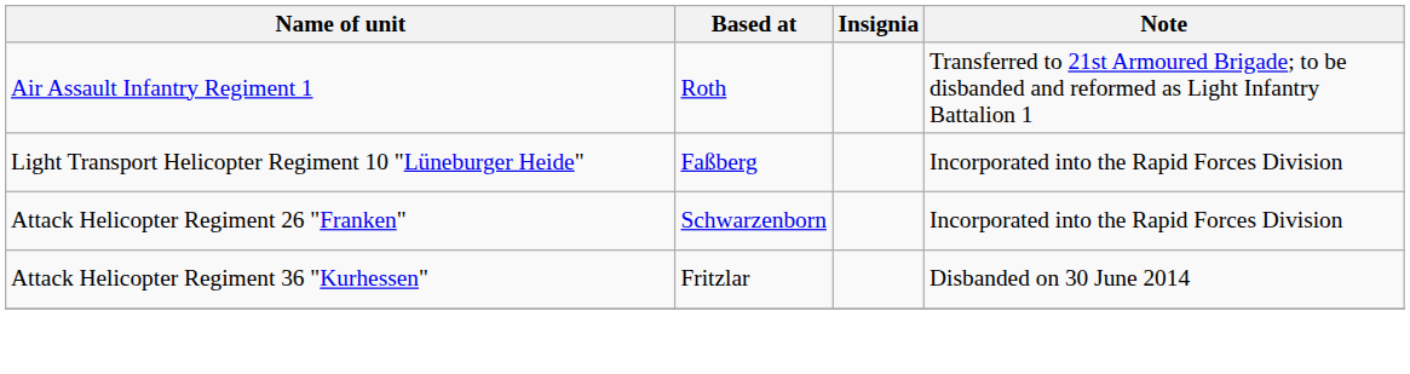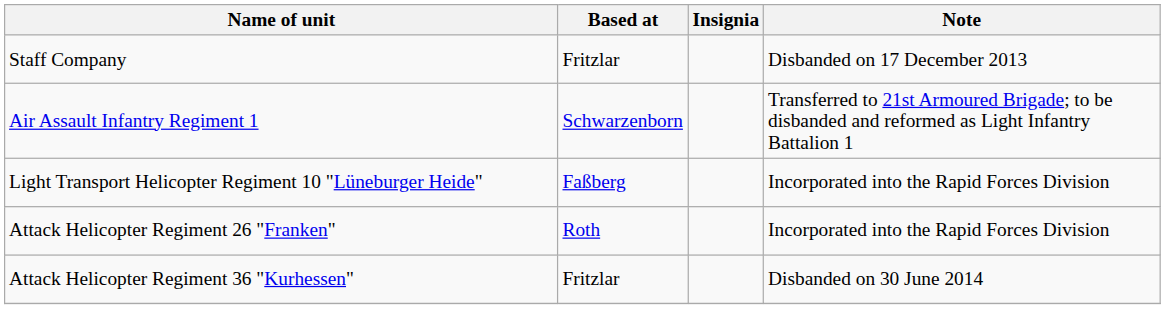 <table class="wikitable">
 <tr>
 <th width="450">Name of unit</th>
 <th width="100">Based at</th>
 <th width="50">Insignia</th>
 <th width="320">Note</th>
 </tr>
 <tr style="height: 40px;">
+<td>Staff Company</td>
+<td>Fritzlar</td>
+<td></td>
+<td>Disbanded on 17 December 2013</td>
+</tr>
+<tr style="height: 40px;">
 <td><a href='#'>Air Assault Infantry Regiment 1</a></td>
-<td><a href='#'>Roth</a></td>
+<td><a href='#'>Schwarzenborn</a></td>
 <td></td>
 <td>Transferred to <a href='#'>21st Armoured Brigade</a>; to be disbanded and reformed as Light Infantry Battalion 1</td>
 </tr>
 <tr style="height: 40px;">
 <td>Light Transport Helicopter Regiment 10 "<a href='#'>Lüneburger Heide</a>"</td>
 <td><a href='#'>Faßberg</a></td>
 <td></td>
 <td>Incorporated into the Rapid Forces Division</td>
 </tr>
 <tr style="height: 40px;">
 <td>Attack Helicopter Regiment 26 "<a href='#'>Franken</a>"</td>
-<td><a href='#'>Schwarzenborn</a></td>
+<td><a href='#'>Roth</a></td>
 <td></td>
 <td>Incorporated into the Rapid Forces Division</td>
 </tr>
 <tr style="height: 40px;">
 <td>Attack Helicopter Regiment 36 "<a href='#'>Kurhessen</a>"</td>
 <td>Fritzlar</td>
 <td></td>
 <td>Disbanded on 30 June 2014</td>
 </tr>
 <tr>
 </tr>
 </table>
